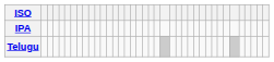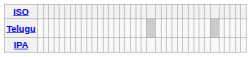 <table class="wikitable Unicode" style="text-align:center; font-size:120%;">
 <tr style="font-size: 75%;">
 <th><a href='#'>ISO</a></th>
 <th></th>
 <th></th>
 <th></th>
 <th></th>
 <th></th>
 <th></th>
 <th></th>
 <th></th>
 <th></th>
 <th></th>
 <th></th>
 <th></th>
 <th></th>
 <th></th>
 <th></th>
 <th></th>
 <th></th>
 <th></th>
 <th></th>
 <th></th>
 <th></th>
 <th></th>
 <th></th>
 <th></th>
 <th></th>
 <th></th>
 <th></th>
 <th></th>
 <th></th>
 <th></th>
 <th></th>
 <th></th>
 <th></th>
 <th></th>
 <th></th>
 <th></th>
 <th></th>
 </tr>
 <tr>
+<th style="font-size: 75%;"><a href='#'>Telugu</a></th>
+<td></td>
+<td></td>
+<td></td>
+<td></td>
+<td></td>
+<td></td>
+<td></td>
+<td></td>
+<td></td>
+<td></td>
+<td></td>
+<td></td>
+<td></td>
+<td></td>
+<td></td>
+<td></td>
+<td></td>
+<td></td>
+<td></td>
+<td></td>
+<td style="background:#ccc;"> </td>
+<td></td>
+<td></td>
+<td></td>
+<td></td>
+<td></td>
+<td></td>
+<td></td>
+<td></td>
+<td></td>
+<td></td>
+<td style="background:#ccc;"> </td>
+<td></td>
+<td></td>
+<td></td>
+<td></td>
+<td></td>
+</tr>
+<tr>
 <th style="font-size: 75%;"><a href='#'>IPA</a></th>
 <td></td>
 <td></td>
 <td></td>
 <td></td>
 <td></td>
 <td></td>
 <td></td>
 <td></td>
 <td></td>
 <td></td>
 <td></td>
 <td></td>
 <td></td>
 <td></td>
 <td></td>
 <td></td>
 <td></td>
 <td></td>
 <td></td>
 <td></td>
 <td></td>
 <td></td>
 <td></td>
 <td></td>
 <td></td>
 <td></td>
 <td></td>
 <td></td>
 <td></td>
 <td></td>
 <td></td>
 <td></td>
 <td></td>
 <td></td>
 <td></td>
 <td></td>
 <td></td>
 </tr>
-<tr>
-<th style="font-size: 75%;"><a href='#'>Telugu</a></th>
-<td></td>
-<td></td>
-<td></td>
-<td></td>
-<td></td>
-<td></td>
-<td></td>
-<td></td>
-<td></td>
-<td></td>
-<td></td>
-<td></td>
-<td></td>
-<td></td>
-<td></td>
-<td></td>
-<td></td>
-<td></td>
-<td></td>
-<td></td>
-<td style="background:#ccc;"> </td>
-<td></td>
-<td></td>
-<td></td>
-<td></td>
-<td></td>
-<td></td>
-<td></td>
-<td></td>
-<td></td>
-<td></td>
-<td style="background:#ccc;"> </td>
-<td></td>
-<td></td>
-<td></td>
-<td></td>
-<td></td>
-</tr>
 </table>
